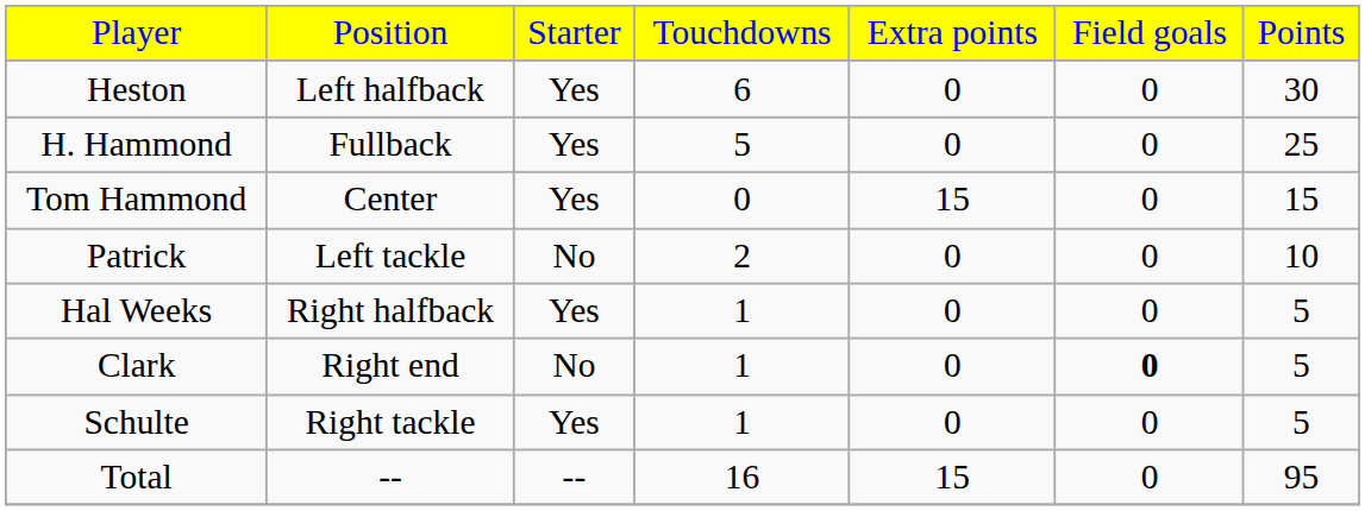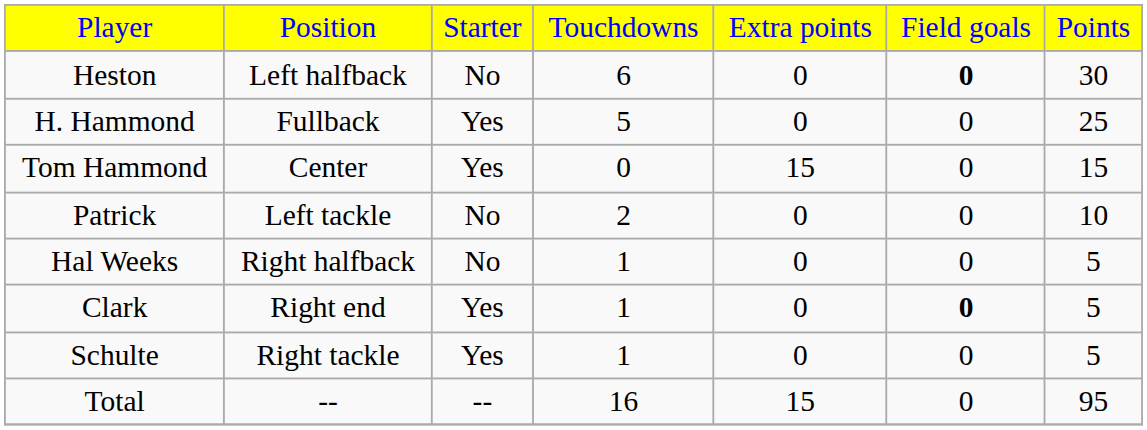 <table class="wikitable" width="70%">
 <tr align="center"  style="background:yellow;color:blue;">
 <td>Player</td>
 <td>Position</td>
 <td>Starter</td>
 <td>Touchdowns</td>
 <td>Extra points</td>
 <td>Field goals</td>
 <td>Points</td>
 </tr>
 <tr align="center" bgcolor="">
 <td>Heston</td>
 <td>Left halfback</td>
-<td>Yes</td>
+<td>No</td>
 <td>6</td>
 <td>0</td>
-<td>0</td>
+<td><strong>0</strong></td>
 <td>30</td>
 </tr>
 <tr align="center" bgcolor="">
 <td>H. Hammond</td>
 <td>Fullback</td>
 <td>Yes</td>
 <td>5</td>
 <td>0</td>
 <td>0</td>
 <td>25</td>
 </tr>
 <tr align="center" bgcolor="">
 <td>Tom Hammond</td>
 <td>Center</td>
 <td>Yes</td>
 <td>0</td>
 <td>15</td>
 <td>0</td>
 <td>15</td>
 </tr>
 <tr align="center" bgcolor="">
 <td>Patrick</td>
 <td>Left tackle</td>
 <td>No</td>
 <td>2</td>
 <td>0</td>
 <td>0</td>
 <td>10</td>
 </tr>
 <tr align="center" bgcolor="">
 <td>Hal Weeks</td>
 <td>Right halfback</td>
-<td>Yes</td>
+<td>No</td>
 <td>1</td>
 <td>0</td>
 <td>0</td>
 <td>5</td>
 </tr>
 <tr align="center" bgcolor="">
 <td>Clark</td>
 <td>Right end</td>
-<td>No</td>
+<td>Yes</td>
 <td>1</td>
 <td>0</td>
 <td><strong>0</strong></td>
 <td>5</td>
 </tr>
 <tr align="center" bgcolor="">
 <td>Schulte</td>
 <td>Right tackle</td>
 <td>Yes</td>
 <td>1</td>
 <td>0</td>
 <td>0</td>
 <td>5</td>
 </tr>
 <tr align="center" bgcolor="">
 <td>Total</td>
 <td>--</td>
 <td>--</td>
 <td>16</td>
 <td>15</td>
 <td>0</td>
 <td>95</td>
 </tr>
 <tr align="center" bgcolor="">
 </tr>
 </table>
